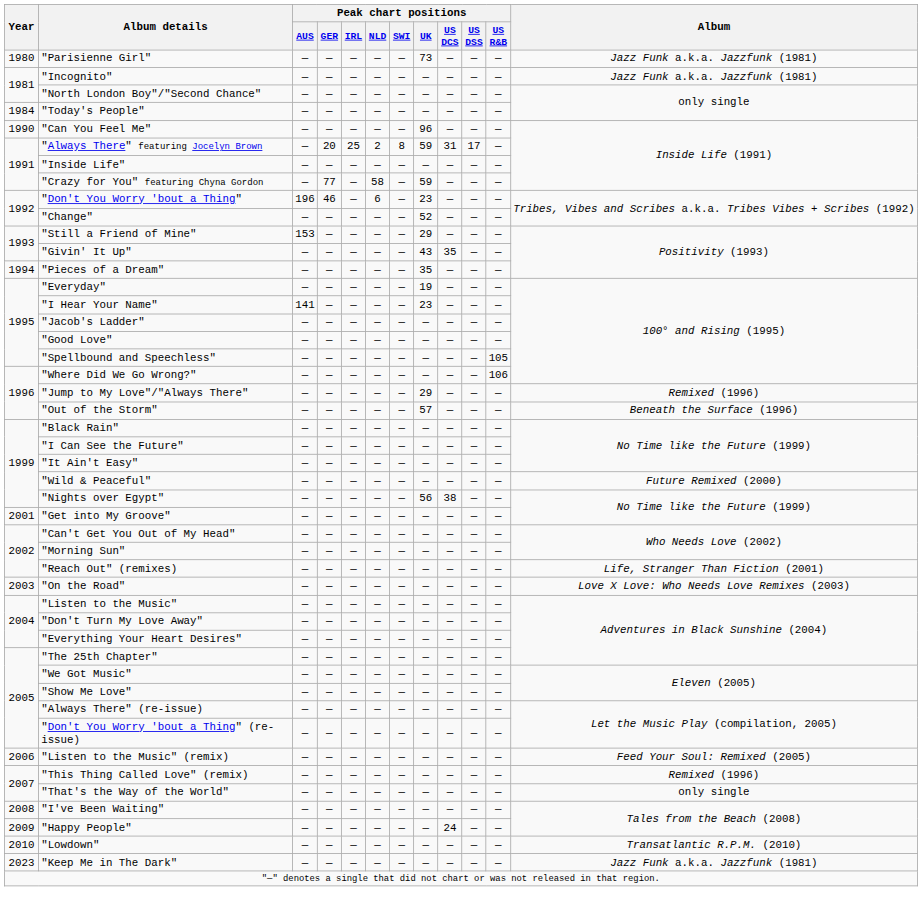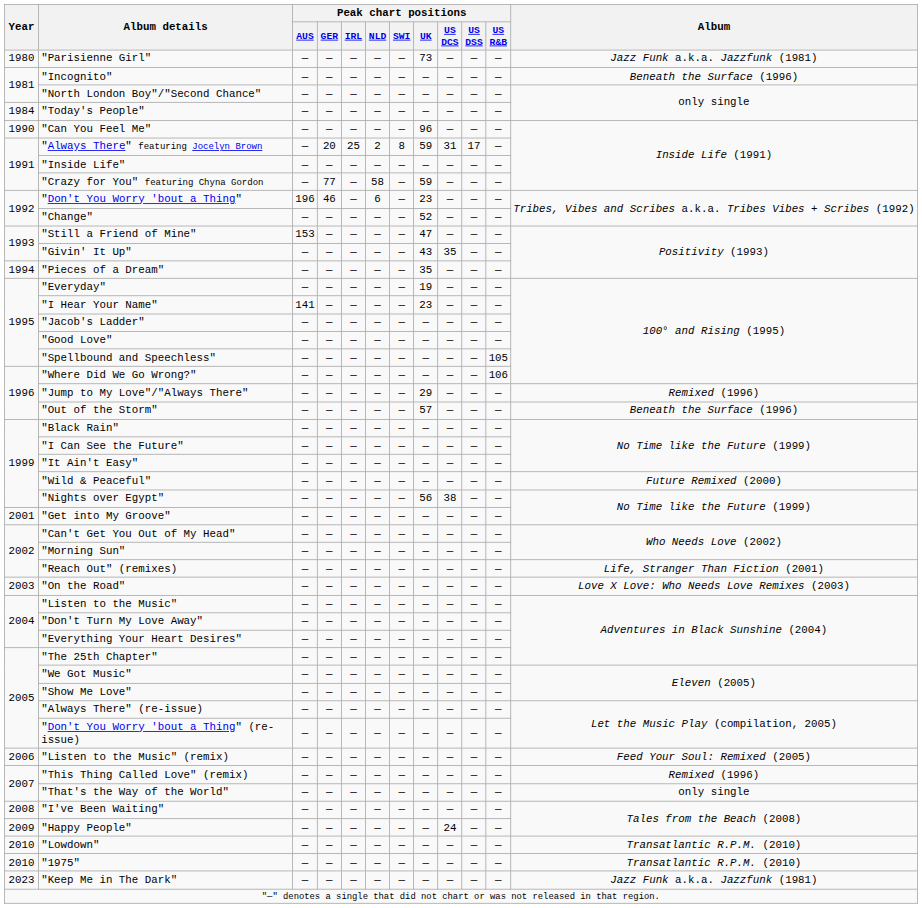 <table class="wikitable" style="text-align:center">
 <tr>
 <th width="35" rowspan="2">Year</th>
 <th width="300" rowspan="2">Album details</th>
 <th colspan="9">Peak chart positions</th>
 <th rowspan="2">Album</th>
 </tr>
 <tr>
 <th style="width:2em;font-size:90%;"><a href='#'>AUS</a><br></th>
 <th style="width:2em;font-size:90%;"><a href='#'>GER</a> <br></th>
 <th style="width:2em;font-size:90%;"><a href='#'>IRL</a> <br></th>
 <th style="width:2em;font-size:90%;"><a href='#'>NLD</a> <br></th>
 <th style="width:2em;font-size:90%;"><a href='#'>SWI</a> <br></th>
 <th style="width:2em;font-size:90%;"><a href='#'>UK</a> <br></th>
 <th style="width:2em;font-size:90%;"><a href='#'>US DCS</a> <br></th>
 <th style="width:2em;font-size:90%;"><a href='#'>US DSS</a> <br></th>
 <th style="width:2em;font-size:90%;"><a href='#'>US R&B</a> <br></th>
 </tr>
 <tr>
 <td>1980</td>
 <td align="left">"Parisienne Girl"</td>
 <td>—</td>
 <td>—</td>
 <td>—</td>
 <td>—</td>
 <td>—</td>
 <td>73</td>
 <td>—</td>
 <td>—</td>
 <td>—</td>
 <td><em>Jazz Funk</em> a.k.a. <em>Jazzfunk</em> (1981)</td>
 </tr>
 <tr>
 <td rowspan="2">1981</td>
 <td align="left">"Incognito"</td>
 <td>—</td>
 <td>—</td>
 <td>—</td>
 <td>—</td>
 <td>—</td>
 <td>—</td>
 <td>—</td>
 <td>—</td>
 <td>—</td>
-<td><em>Jazz Funk</em> a.k.a. <em>Jazzfunk</em> (1981)</td>
+<td><em>Beneath the Surface</em> (1996)</td>
 </tr>
 <tr>
 <td align="left">"North London Boy"/"Second Chance"</td>
 <td>—</td>
 <td>—</td>
 <td>—</td>
 <td>—</td>
 <td>—</td>
 <td>—</td>
 <td>—</td>
 <td>—</td>
 <td>—</td>
 <td rowspan="2">only single</td>
 </tr>
 <tr>
 <td>1984</td>
 <td align="left">"Today's People"</td>
 <td>—</td>
 <td>—</td>
 <td>—</td>
 <td>—</td>
 <td>—</td>
 <td>—</td>
 <td>—</td>
 <td>—</td>
 <td>—</td>
 </tr>
 <tr>
 <td>1990</td>
 <td align="left">"Can You Feel Me"</td>
 <td>—</td>
 <td>—</td>
 <td>—</td>
 <td>—</td>
 <td>—</td>
 <td>96</td>
 <td>—</td>
 <td>—</td>
 <td>—</td>
 <td rowspan="4"><em>Inside Life</em> (1991)</td>
 </tr>
 <tr>
 <td rowspan="3">1991</td>
 <td align="left">"<a href='#'>Always There</a>" <small>featuring <a href='#'>Jocelyn Brown</a></small></td>
 <td>—</td>
 <td>20</td>
 <td>25</td>
 <td>2</td>
 <td>8</td>
 <td>59</td>
 <td>31</td>
 <td>17</td>
 <td>—</td>
 </tr>
 <tr>
 <td align="left">"Inside Life"</td>
 <td>—</td>
 <td>—</td>
 <td>—</td>
 <td>—</td>
 <td>—</td>
 <td>—</td>
 <td>—</td>
 <td>—</td>
 <td>—</td>
 </tr>
 <tr>
 <td align="left">"Crazy for You" <small>featuring Chyna Gordon</small></td>
 <td>—</td>
 <td>77</td>
 <td>—</td>
 <td>58</td>
 <td>—</td>
 <td>59</td>
 <td>—</td>
 <td>—</td>
 <td>—</td>
 </tr>
 <tr>
 <td rowspan="2">1992</td>
 <td align="left">"<a href='#'>Don't You Worry 'bout a Thing</a>"</td>
 <td>196</td>
 <td>46</td>
 <td>—</td>
 <td>6</td>
 <td>—</td>
 <td>23</td>
 <td>—</td>
 <td>—</td>
 <td>—</td>
 <td rowspan="2"><em>Tribes, Vibes and Scribes</em> a.k.a. <em>Tribes Vibes + Scribes</em> (1992)</td>
 </tr>
 <tr>
 <td align="left">"Change"</td>
 <td>—</td>
 <td>—</td>
 <td>—</td>
 <td>—</td>
 <td>—</td>
 <td>52</td>
 <td>—</td>
 <td>—</td>
 <td>—</td>
 </tr>
 <tr>
 <td rowspan="2">1993</td>
 <td align="left">"Still a Friend of Mine"</td>
 <td>153</td>
 <td>—</td>
 <td>—</td>
 <td>—</td>
 <td>—</td>
-<td>29</td>
+<td>47</td>
 <td>—</td>
 <td>—</td>
 <td>—</td>
 <td rowspan="3"><em>Positivity</em> (1993)</td>
 </tr>
 <tr>
 <td align="left">"Givin' It Up"</td>
 <td>—</td>
 <td>—</td>
 <td>—</td>
 <td>—</td>
 <td>—</td>
 <td>43</td>
 <td>35</td>
 <td>—</td>
 <td>—</td>
 </tr>
 <tr>
 <td>1994</td>
 <td align="left">"Pieces of a Dream"</td>
 <td>—</td>
 <td>—</td>
 <td>—</td>
 <td>—</td>
 <td>—</td>
 <td>35</td>
 <td>—</td>
 <td>—</td>
 <td>—</td>
 </tr>
 <tr>
 <td rowspan="5">1995</td>
 <td align="left">"Everyday"</td>
 <td>—</td>
 <td>—</td>
 <td>—</td>
 <td>—</td>
 <td>—</td>
 <td>19</td>
 <td>—</td>
 <td>—</td>
 <td>—</td>
 <td rowspan="6"><em>100° and Rising</em> (1995)</td>
 </tr>
 <tr>
 <td align="left">"I Hear Your Name"</td>
 <td>141</td>
 <td>—</td>
 <td>—</td>
 <td>—</td>
 <td>—</td>
 <td>23</td>
 <td>—</td>
 <td>—</td>
 <td>—</td>
 </tr>
 <tr>
 <td align="left">"Jacob's Ladder"</td>
 <td>—</td>
 <td>—</td>
 <td>—</td>
 <td>—</td>
 <td>—</td>
 <td>—</td>
 <td>—</td>
 <td>—</td>
 <td>—</td>
 </tr>
 <tr>
 <td align="left">"Good Love"</td>
 <td>—</td>
 <td>—</td>
 <td>—</td>
 <td>—</td>
 <td>—</td>
 <td>—</td>
 <td>—</td>
 <td>—</td>
 <td>—</td>
 </tr>
 <tr>
 <td align="left">"Spellbound and Speechless"</td>
 <td>—</td>
 <td>—</td>
 <td>—</td>
 <td>—</td>
 <td>—</td>
 <td>—</td>
 <td>—</td>
 <td>—</td>
 <td>105</td>
 </tr>
 <tr>
 <td rowspan="3">1996</td>
 <td align="left">"Where Did We Go Wrong?"</td>
 <td>—</td>
 <td>—</td>
 <td>—</td>
 <td>—</td>
 <td>—</td>
 <td>—</td>
 <td>—</td>
 <td>—</td>
 <td>106</td>
 </tr>
 <tr>
 <td align="left">"Jump to My Love"/"Always There"</td>
 <td>—</td>
 <td>—</td>
 <td>—</td>
 <td>—</td>
 <td>—</td>
 <td>29</td>
 <td>—</td>
 <td>—</td>
 <td>—</td>
 <td><em>Remixed</em> (1996)</td>
 </tr>
 <tr>
 <td align="left">"Out of the Storm"</td>
 <td>—</td>
 <td>—</td>
 <td>—</td>
 <td>—</td>
 <td>—</td>
 <td>57</td>
 <td>—</td>
 <td>—</td>
 <td>—</td>
 <td><em>Beneath the Surface</em> (1996)</td>
 </tr>
 <tr>
 <td rowspan="5">1999</td>
 <td align="left">"Black Rain"</td>
 <td>—</td>
 <td>—</td>
 <td>—</td>
 <td>—</td>
 <td>—</td>
 <td>—</td>
 <td>—</td>
 <td>—</td>
 <td>—</td>
 <td rowspan="3"><em>No Time like the Future</em> (1999)</td>
 </tr>
 <tr>
 <td align="left">"I Can See the Future"</td>
 <td>—</td>
 <td>—</td>
 <td>—</td>
 <td>—</td>
 <td>—</td>
 <td>—</td>
 <td>—</td>
 <td>—</td>
 <td>—</td>
 </tr>
 <tr>
 <td align="left">"It Ain't Easy"</td>
 <td>—</td>
 <td>—</td>
 <td>—</td>
 <td>—</td>
 <td>—</td>
 <td>—</td>
 <td>—</td>
 <td>—</td>
 <td>—</td>
 </tr>
 <tr>
 <td align="left">"Wild & Peaceful"</td>
 <td>—</td>
 <td>—</td>
 <td>—</td>
 <td>—</td>
 <td>—</td>
 <td>—</td>
 <td>—</td>
 <td>—</td>
 <td>—</td>
 <td><em>Future Remixed</em> (2000)</td>
 </tr>
 <tr>
 <td align="left">"Nights over Egypt"</td>
 <td>—</td>
 <td>—</td>
 <td>—</td>
 <td>—</td>
 <td>—</td>
 <td>56</td>
 <td>38</td>
 <td>—</td>
 <td>—</td>
 <td rowspan="2"><em>No Time like the Future</em> (1999)</td>
 </tr>
 <tr>
 <td>2001</td>
 <td align="left">"Get into My Groove"</td>
 <td>—</td>
 <td>—</td>
 <td>—</td>
 <td>—</td>
 <td>—</td>
 <td>—</td>
 <td>—</td>
 <td>—</td>
 <td>—</td>
 </tr>
 <tr>
 <td rowspan="3">2002</td>
 <td align="left">"Can't Get You Out of My Head"</td>
 <td>—</td>
 <td>—</td>
 <td>—</td>
 <td>—</td>
 <td>—</td>
 <td>—</td>
 <td>—</td>
 <td>—</td>
 <td>—</td>
 <td rowspan="2"><em>Who Needs Love</em> (2002)</td>
 </tr>
 <tr>
 <td align="left">"Morning Sun"</td>
 <td>—</td>
 <td>—</td>
 <td>—</td>
 <td>—</td>
 <td>—</td>
 <td>—</td>
 <td>—</td>
 <td>—</td>
 <td>—</td>
 </tr>
 <tr>
 <td align="left">"Reach Out" (remixes)</td>
 <td>—</td>
 <td>—</td>
 <td>—</td>
 <td>—</td>
 <td>—</td>
 <td>—</td>
 <td>—</td>
 <td>—</td>
 <td>—</td>
 <td><em>Life, Stranger Than Fiction</em> (2001)</td>
 </tr>
 <tr>
 <td>2003</td>
 <td align="left">"On the Road"</td>
 <td>—</td>
 <td>—</td>
 <td>—</td>
 <td>—</td>
 <td>—</td>
 <td>—</td>
 <td>—</td>
 <td>—</td>
 <td>—</td>
 <td><em>Love X Love: Who Needs Love Remixes</em> (2003)</td>
 </tr>
 <tr>
 <td rowspan="3">2004</td>
 <td align="left">"Listen to the Music"</td>
 <td>—</td>
 <td>—</td>
 <td>—</td>
 <td>—</td>
 <td>—</td>
 <td>—</td>
 <td>—</td>
 <td>—</td>
 <td>—</td>
 <td rowspan="4"><em>Adventures in Black Sunshine</em> (2004)</td>
 </tr>
 <tr>
 <td align="left">"Don't Turn My Love Away"</td>
 <td>—</td>
 <td>—</td>
 <td>—</td>
 <td>—</td>
 <td>—</td>
 <td>—</td>
 <td>—</td>
 <td>—</td>
 <td>—</td>
 </tr>
 <tr>
 <td align="left">"Everything Your Heart Desires"</td>
 <td>—</td>
 <td>—</td>
 <td>—</td>
 <td>—</td>
 <td>—</td>
 <td>—</td>
 <td>—</td>
 <td>—</td>
 <td>—</td>
 </tr>
 <tr>
 <td rowspan="5">2005</td>
 <td align="left">"The 25th Chapter"</td>
 <td>—</td>
 <td>—</td>
 <td>—</td>
 <td>—</td>
 <td>—</td>
 <td>—</td>
 <td>—</td>
 <td>—</td>
 <td>—</td>
 </tr>
 <tr>
 <td align="left">"We Got Music"</td>
 <td>—</td>
 <td>—</td>
 <td>—</td>
 <td>—</td>
 <td>—</td>
 <td>—</td>
 <td>—</td>
 <td>—</td>
 <td>—</td>
 <td rowspan="2"><em>Eleven</em> (2005)</td>
 </tr>
 <tr>
 <td align="left">"Show Me Love"</td>
 <td>—</td>
 <td>—</td>
 <td>—</td>
 <td>—</td>
 <td>—</td>
 <td>—</td>
 <td>—</td>
 <td>—</td>
 <td>—</td>
 </tr>
 <tr>
 <td align="left">"Always There" (re-issue)</td>
 <td>—</td>
 <td>—</td>
 <td>—</td>
 <td>—</td>
 <td>—</td>
 <td>—</td>
 <td>—</td>
 <td>—</td>
 <td>—</td>
 <td rowspan="2"><em>Let the Music Play</em> (compilation, 2005)</td>
 </tr>
 <tr>
 <td align="left">"<a href='#'>Don't You Worry 'bout a Thing</a>" (re-issue)</td>
 <td>—</td>
 <td>—</td>
 <td>—</td>
 <td>—</td>
 <td>—</td>
 <td>—</td>
 <td>—</td>
 <td>—</td>
 <td>—</td>
 </tr>
 <tr>
 <td>2006</td>
 <td align="left">"Listen to the Music" (remix)</td>
 <td>—</td>
 <td>—</td>
 <td>—</td>
 <td>—</td>
 <td>—</td>
 <td>—</td>
 <td>—</td>
 <td>—</td>
 <td>—</td>
 <td><em>Feed Your Soul: Remixed</em> (2005)</td>
 </tr>
 <tr>
 <td rowspan="2">2007</td>
 <td align="left">"This Thing Called Love" (remix)</td>
 <td>—</td>
 <td>—</td>
 <td>—</td>
 <td>—</td>
 <td>—</td>
 <td>—</td>
 <td>—</td>
 <td>—</td>
 <td>—</td>
 <td><em>Remixed</em> (1996)</td>
 </tr>
 <tr>
 <td align="left">"That's the Way of the World"</td>
 <td>—</td>
 <td>—</td>
 <td>—</td>
 <td>—</td>
 <td>—</td>
 <td>—</td>
 <td>—</td>
 <td>—</td>
 <td>—</td>
 <td>only single</td>
 </tr>
 <tr>
 <td>2008</td>
 <td align="left">"I've Been Waiting"</td>
 <td>—</td>
 <td>—</td>
 <td>—</td>
 <td>—</td>
 <td>—</td>
 <td>—</td>
 <td>—</td>
 <td>—</td>
 <td>—</td>
 <td rowspan="2"><em>Tales from the Beach</em> (2008)</td>
 </tr>
 <tr>
 <td>2009</td>
 <td align="left">"Happy People"</td>
 <td>—</td>
 <td>—</td>
 <td>—</td>
 <td>—</td>
 <td>—</td>
 <td>—</td>
 <td>24</td>
 <td>—</td>
 <td>—</td>
 </tr>
 <tr>
 <td>2010</td>
 <td align="left">"Lowdown"</td>
 <td>—</td>
 <td>—</td>
 <td>—</td>
 <td>—</td>
 <td>—</td>
 <td>—</td>
 <td>—</td>
 <td>—</td>
 <td>—</td>
 <td><em>Transatlantic R.P.M.</em> (2010)</td>
 </tr>
 <tr>
+<td>2010</td>
+<td align="left">"1975"</td>
+<td>—</td>
+<td>—</td>
+<td>—</td>
+<td>—</td>
+<td>—</td>
+<td>—</td>
+<td>—</td>
+<td>—</td>
+<td>—</td>
+<td><em>Transatlantic R.P.M.</em> (2010)</td>
+</tr>
+<tr>
 <td>2023</td>
 <td align="left">"Keep Me in The Dark"</td>
 <td>—</td>
 <td>—</td>
 <td>—</td>
 <td>—</td>
 <td>—</td>
 <td>—</td>
 <td>—</td>
 <td>—</td>
 <td>—</td>
 <td><em>Jazz Funk</em> a.k.a. <em>Jazzfunk</em> (1981)</td>
 </tr>
 <tr>
 <td colspan="12" style="font-size: 8pt">"—" denotes a single that did not chart or was not released in that region.</td>
 </tr>
 </table>
